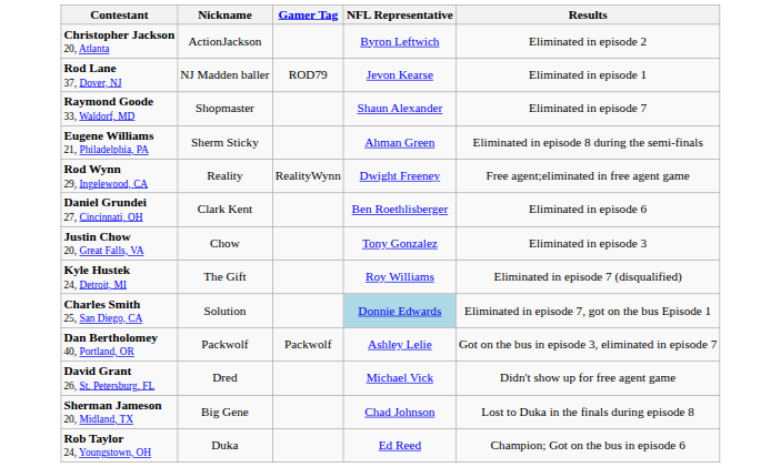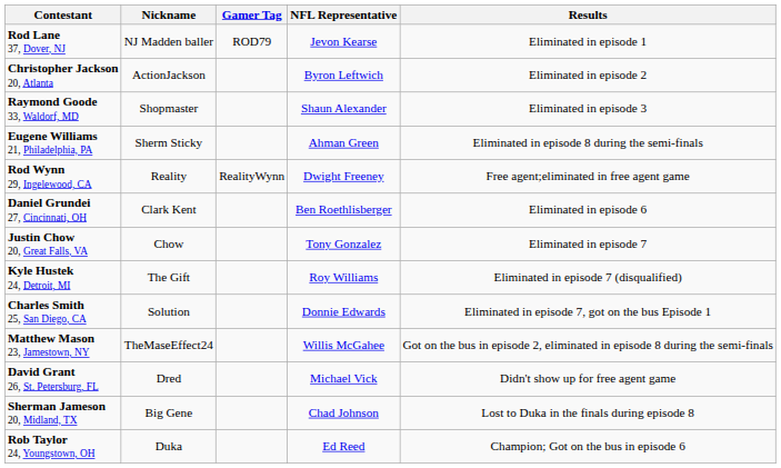 <table class="wikitable" style="margin:auto;">
 <tr>
 <th>Contestant</th>
 <th>Nickname</th>
 <th><a href='#'>Gamer Tag</a></th>
 <th>NFL Representative</th>
 <th>Results</th>
 </tr>
 <tr>
+<td><strong>Rod Lane</strong><br><small>37, <a href='#'>Dover, NJ</a></small></td>
+<td align="center">NJ Madden baller</td>
+<td align="center">ROD79</td>
+<td align="center"><a href='#'>Jevon Kearse</a></td>
+<td align="center">Eliminated in episode 1</td>
+</tr>
+<tr>
 <td><strong>Christopher Jackson</strong><br><small>20, <a href='#'>Atlanta</a></small></td>
 <td align="center">ActionJackson</td>
 <td></td>
 <td align="center"><a href='#'>Byron Leftwich</a></td>
 <td align="center">Eliminated in episode 2</td>
 </tr>
 <tr>
-<td><strong>Rod Lane</strong><br><small>37, <a href='#'>Dover, NJ</a></small></td>
-<td align="center">NJ Madden baller</td>
-<td align="center">ROD79</td>
-<td align="center"><a href='#'>Jevon Kearse</a></td>
-<td align="center">Eliminated in episode 1</td>
-</tr>
-<tr>
 <td><strong>Raymond Goode</strong><br><small>33, <a href='#'>Waldorf, MD</a></small></td>
 <td align="center">Shopmaster</td>
 <td align="center"></td>
 <td align="center"><a href='#'>Shaun Alexander</a></td>
-<td align="center">Eliminated in episode 7</td>
+<td align="center">Eliminated in episode 3</td>
 </tr>
 <tr>
 <td><strong>Eugene Williams</strong><br><small>21, <a href='#'>Philadelphia, PA</a></small></td>
 <td align="center">Sherm Sticky</td>
 <td></td>
 <td align="center"><a href='#'>Ahman Green</a></td>
 <td align="center">Eliminated in episode 8 during the semi-finals</td>
 </tr>
 <tr>
 <td><strong>Rod Wynn</strong><br><small>29, <a href='#'>Ingelewood, CA</a></small></td>
 <td align="center">Reality</td>
 <td align="center">RealityWynn</td>
 <td align="center"><a href='#'>Dwight Freeney</a></td>
 <td align="center">Free agent;eliminated in free agent game</td>
 </tr>
 <tr>
 <td><strong>Daniel Grundei</strong><br><small>27, <a href='#'>Cincinnati, OH</a></small></td>
 <td align="center">Clark Kent</td>
 <td></td>
 <td align="center"><a href='#'>Ben Roethlisberger</a></td>
 <td align="center">Eliminated in episode 6</td>
 </tr>
 <tr>
 <td><strong>Justin Chow</strong><br><small>20, <a href='#'>Great Falls, VA</a></small></td>
 <td align="center">Chow</td>
 <td align="center"></td>
 <td align="center"><a href='#'>Tony Gonzalez</a></td>
-<td align="center">Eliminated in episode 3</td>
+<td align="center">Eliminated in episode 7</td>
 </tr>
 <tr>
 <td><strong>Kyle Hustek</strong><br><small>24, <a href='#'>Detroit, MI</a></small></td>
 <td align="center">The Gift</td>
 <td></td>
 <td align="center"><a href='#'>Roy Williams</a></td>
 <td align="center">Eliminated in episode 7 (disqualified)</td>
 </tr>
 <tr>
 <td><strong>Charles Smith</strong><br><small>25, <a href='#'>San Diego, CA</a></small></td>
 <td align="center">Solution</td>
 <td></td>
-<td align="center" style="background: lightblue;"><a href='#'>Donnie Edwards</a></td>
+<td align="center"><a href='#'>Donnie Edwards</a></td>
 <td align="center">Eliminated in episode 7, got on the bus Episode 1</td>
 </tr>
 <tr>
-<td><strong>Dan Bertholomey</strong><br><small>40, <a href='#'>Portland, OR</a></small></td>
-<td align="center">Packwolf</td>
-<td align="center">Packwolf</td>
-<td align="center"><a href='#'>Ashley Lelie</a></td>
-<td align="center">Got on the bus in episode 3, eliminated in episode 7</td>
+<td><strong>Matthew Mason</strong><br><small>23, <a href='#'>Jamestown, NY</a></small></td>
+<td align="center">TheMaseEffect24</td>
+<td></td>
+<td align="center"><a href='#'>Willis McGahee</a></td>
+<td align="center">Got on the bus in episode 2, eliminated in episode 8 during the semi-finals</td>
 </tr>
 <tr>
 <td><strong>David Grant</strong><br><small>26, <a href='#'>St. Petersburg, FL</a></small></td>
 <td align="center">Dred</td>
 <td></td>
 <td align="center"><a href='#'>Michael Vick</a></td>
 <td align="center">Didn't show up for free agent game</td>
 </tr>
 <tr>
 <td><strong>Sherman Jameson</strong><br><small>20, <a href='#'>Midland, TX</a></small></td>
 <td align="center">Big Gene</td>
 <td></td>
 <td align="center"><a href='#'>Chad Johnson</a></td>
 <td align="center">Lost to Duka in the finals during episode 8</td>
 </tr>
 <tr>
 <td><strong>Rob Taylor</strong><br><small>24, <a href='#'>Youngstown, OH</a></small></td>
 <td align="center">Duka</td>
 <td></td>
 <td align="center"><a href='#'>Ed Reed</a></td>
 <td align="center">Champion; Got on the bus in episode 6</td>
 </tr>
 </table>
